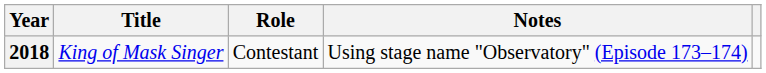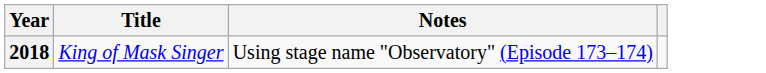 <table class="wikitable plainrowheaders">
 <tr>
 <th scope="col">Year</th>
 <th scope="col">Title</th>
-<th scope="col">Role</th>
 <th scpoe="col">Notes</th>
 <th scope="col"></th>
 </tr>
 <tr>
 <th scope="row">2018</th>
 <td><em><a href='#'>King of Mask Singer</a></em></td>
-<td>Contestant</td>
 <td>Using stage name "Observatory" <a href='#'>(Episode 173–174)</a></td>
 <td style="text-align:center"></td>
 </tr>
 </table>
